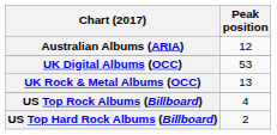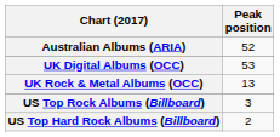 <table class="wikitable sortable plainrowheaders" style="text-align:center">
 <tr>
 <th scope="col">Chart (2017)</th>
 <th scope="col">Peak<br>position</th>
 </tr>
 <tr>
 <th scope="row">Australian Albums (<a href='#'>ARIA</a>)</th>
-<td>12</td>
+<td>52</td>
 </tr>
 <tr>
 </tr>
 <tr>
 </tr>
 <tr>
 </tr>
 <tr>
 <th scope="row"><a href='#'>UK Digital Albums</a> (<a href='#'>OCC</a>)</th>
 <td>53</td>
 </tr>
 <tr>
 <th scope="row"><a href='#'>UK Rock & Metal Albums</a> (<a href='#'>OCC</a>)</th>
 <td>13</td>
 </tr>
 <tr>
 </tr>
 <tr>
 </tr>
 <tr>
 <th scope="row">US <a href='#'>Top Rock Albums</a> (<em><a href='#'>Billboard</a></em>)</th>
-<td>4</td>
+<td>3</td>
 </tr>
 <tr>
 <th scope="row">US <a href='#'>Top Hard Rock Albums</a> (<em><a href='#'>Billboard</a></em>)</th>
 <td>2</td>
 </tr>
 </table>
